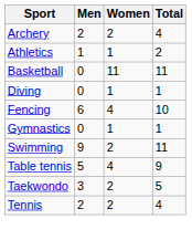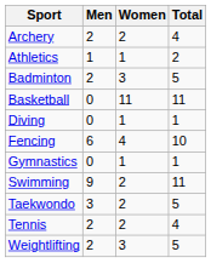 <table class="wikitable sortable">
 <tr>
 <th>Sport</th>
 <th>Men</th>
 <th>Women</th>
 <th>Total</th>
 </tr>
 <tr>
 <td><a href='#'>Archery</a></td>
 <td>2</td>
 <td>2</td>
 <td>4</td>
 </tr>
 <tr>
 <td><a href='#'>Athletics</a></td>
 <td>1</td>
 <td>1</td>
 <td>2</td>
+</tr>
+<tr>
+<td><a href='#'>Badminton</a></td>
+<td>2</td>
+<td>3</td>
+<td>5</td>
 </tr>
 <tr>
 <td><a href='#'>Basketball</a></td>
 <td>0</td>
 <td>11</td>
 <td>11</td>
 </tr>
 <tr>
 <td><a href='#'>Diving</a></td>
 <td>0</td>
 <td>1</td>
 <td>1</td>
 </tr>
 <tr>
 <td><a href='#'>Fencing</a></td>
 <td>6</td>
 <td>4</td>
 <td>10</td>
 </tr>
 <tr>
 <td><a href='#'>Gymnastics</a></td>
 <td>0</td>
 <td>1</td>
 <td>1</td>
 </tr>
 <tr>
 <td><a href='#'>Swimming</a></td>
 <td>9</td>
 <td>2</td>
 <td>11</td>
 </tr>
 <tr>
-<td><a href='#'>Table tennis</a></td>
-<td>5</td>
-<td>4</td>
-<td>9</td>
-</tr>
-<tr>
 <td><a href='#'>Taekwondo</a></td>
 <td>3</td>
 <td>2</td>
 <td>5</td>
 </tr>
 <tr>
 <td><a href='#'>Tennis</a></td>
 <td>2</td>
 <td>2</td>
 <td>4</td>
 </tr>
+<tr>
+<td><a href='#'>Weightlifting</a></td>
+<td>2</td>
+<td>3</td>
+<td>5</td>
+</tr>
 </table>
